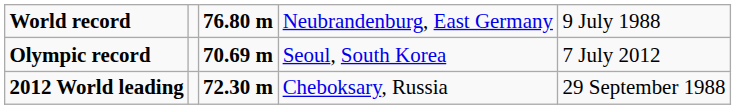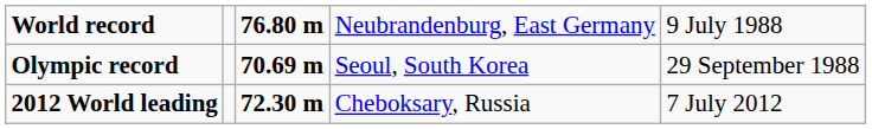 <table class="wikitable">
 <tr>
 <td><strong>World record</strong></td>
 <td></td>
 <td><strong>76.80 m</strong></td>
 <td><a href='#'>Neubrandenburg</a>, <a href='#'>East Germany</a></td>
 <td>9 July 1988</td>
 </tr>
 <tr>
 <td><strong>Olympic record</strong></td>
 <td></td>
 <td><strong>70.69 m</strong></td>
 <td><a href='#'>Seoul</a>, <a href='#'>South Korea</a></td>
-<td>7 July 2012</td>
+<td>29 September 1988</td>
 </tr>
 <tr>
 <td><strong>2012 World leading</strong></td>
 <td></td>
 <td><strong>72.30 m</strong></td>
 <td><a href='#'>Cheboksary</a>, Russia</td>
-<td>29 September 1988</td>
+<td>7 July 2012</td>
 </tr>
 </table>
